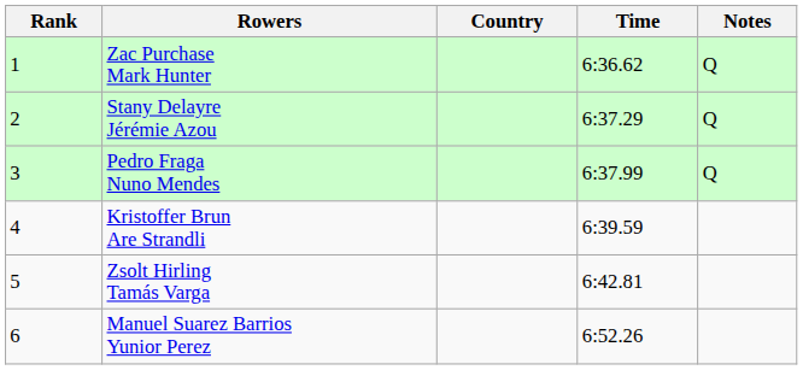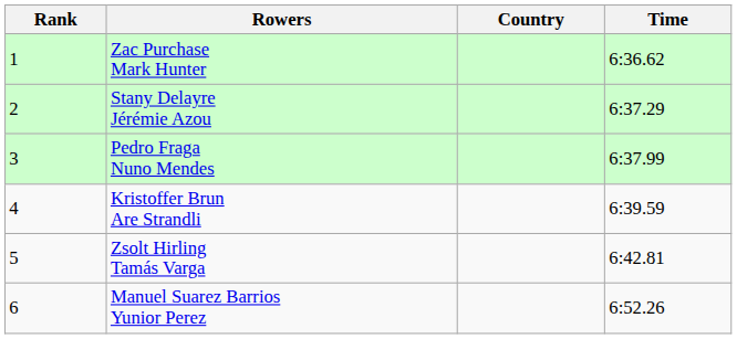 <table class="wikitable sortable" width=50%>
 <tr>
 <th>Rank</th>
 <th>Rowers</th>
 <th>Country</th>
 <th>Time</th>
-<th>Notes</th>
 </tr>
 <tr bgcolor=ccffcc>
 <td>1</td>
 <td><a href='#'>Zac Purchase</a><br><a href='#'>Mark Hunter</a></td>
 <td></td>
 <td>6:36.62</td>
-<td>Q</td>
 </tr>
 <tr bgcolor=ccffcc>
 <td>2</td>
 <td><a href='#'>Stany Delayre</a><br><a href='#'>Jérémie Azou</a></td>
 <td></td>
 <td>6:37.29</td>
-<td>Q</td>
 </tr>
 <tr bgcolor=ccffcc>
 <td>3</td>
 <td><a href='#'>Pedro Fraga</a><br><a href='#'>Nuno Mendes</a></td>
 <td></td>
 <td>6:37.99</td>
-<td>Q</td>
 </tr>
 <tr>
 <td>4</td>
 <td><a href='#'>Kristoffer Brun</a><br><a href='#'>Are Strandli</a></td>
 <td></td>
 <td>6:39.59</td>
-<td></td>
 </tr>
 <tr>
 <td>5</td>
 <td><a href='#'>Zsolt Hirling</a><br><a href='#'>Tamás Varga</a></td>
 <td></td>
 <td>6:42.81</td>
-<td></td>
 </tr>
 <tr>
 <td>6</td>
 <td><a href='#'>Manuel Suarez Barrios</a><br><a href='#'>Yunior Perez</a></td>
 <td></td>
 <td>6:52.26</td>
-<td></td>
 </tr>
 </table>
